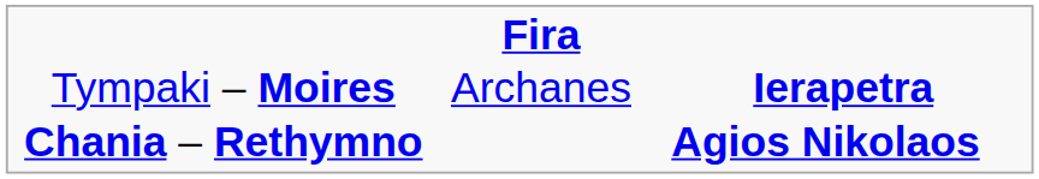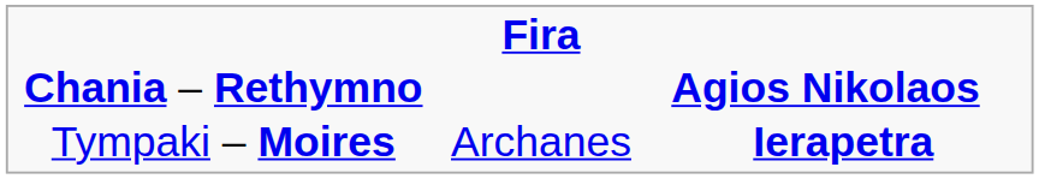 <table cellpadding="0" style="margin: 1em auto; border:1px solid #aaaaaa; background-color:#f8f8f8; clear: both; font-size:120%; text-align:center;">
 <tr>
 <td>   </td>
 <td> <strong><a href='#'>Fira</a></strong>  </td>
 <td>  </td>
 </tr>
 <tr>
+<td> <strong><a href='#'>Chania</a></strong> – <strong><a href='#'>Rethymno</a></strong> </td>
+<td></td>
+<td> <strong><a href='#'>Agios Nikolaos</a></strong>    </td>
+</tr>
+<tr>
 <td> <a href='#'>Tympaki</a> – <strong><a href='#'>Moires</a></strong> </td>
 <td> <a href='#'>Archanes</a>  </td>
 <td> <strong><a href='#'>Ierapetra</a></strong> </td>
 </tr>
-<tr>
-<td> <strong><a href='#'>Chania</a></strong> – <strong><a href='#'>Rethymno</a></strong> </td>
-<td></td>
-<td> <strong><a href='#'>Agios Nikolaos</a></strong>    </td>
-</tr>
 </table>
